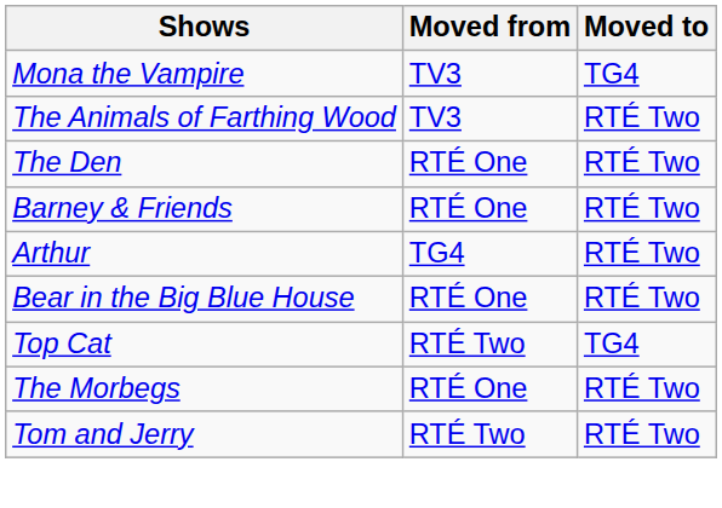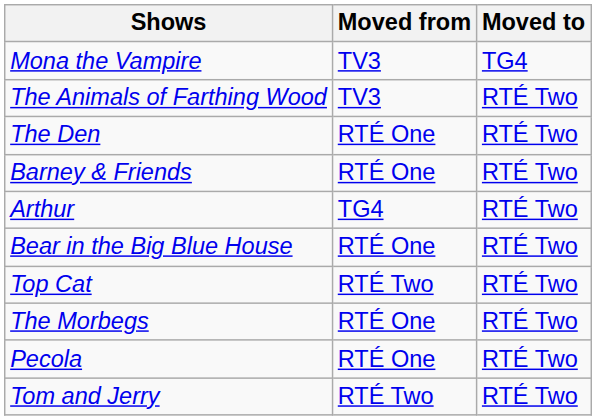 <table class="wikitable">
 <tr>
 <th>Shows</th>
 <th>Moved from</th>
 <th>Moved to</th>
 </tr>
 <tr>
 <td><em><a href='#'>Mona the Vampire</a></em></td>
 <td><a href='#'>TV3</a></td>
 <td><a href='#'>TG4</a></td>
 </tr>
 <tr>
 <td><em><a href='#'>The Animals of Farthing Wood</a></em></td>
 <td><a href='#'>TV3</a></td>
 <td><a href='#'>RTÉ Two</a></td>
 </tr>
 <tr>
 <td><em><a href='#'>The Den</a></em></td>
 <td><a href='#'>RTÉ One</a></td>
 <td><a href='#'>RTÉ Two</a></td>
 </tr>
 <tr>
 <td><em><a href='#'>Barney & Friends</a></em></td>
 <td><a href='#'>RTÉ One</a></td>
 <td><a href='#'>RTÉ Two</a></td>
 </tr>
 <tr>
 <td><em><a href='#'>Arthur</a></em></td>
 <td><a href='#'>TG4</a></td>
 <td><a href='#'>RTÉ Two</a></td>
 </tr>
 <tr>
 <td><em><a href='#'>Bear in the Big Blue House</a></em></td>
 <td><a href='#'>RTÉ One</a></td>
 <td><a href='#'>RTÉ Two</a></td>
 </tr>
 <tr>
 <td><em><a href='#'>Top Cat</a></em></td>
 <td><a href='#'>RTÉ Two</a></td>
-<td><a href='#'>TG4</a></td>
+<td><a href='#'>RTÉ Two</a></td>
 </tr>
 <tr>
 <td><em><a href='#'>The Morbegs</a></em></td>
+<td><a href='#'>RTÉ One</a></td>
+<td><a href='#'>RTÉ Two</a></td>
+</tr>
+<tr>
+<td><em><a href='#'>Pecola</a></em></td>
 <td><a href='#'>RTÉ One</a></td>
 <td><a href='#'>RTÉ Two</a></td>
 </tr>
 <tr>
 <td><em><a href='#'>Tom and Jerry</a></em></td>
 <td><a href='#'>RTÉ Two</a></td>
 <td><a href='#'>RTÉ Two</a></td>
 </tr>
 </table>
